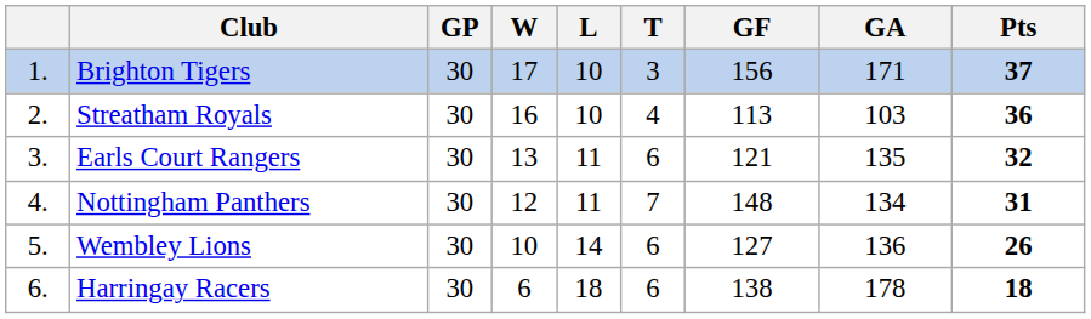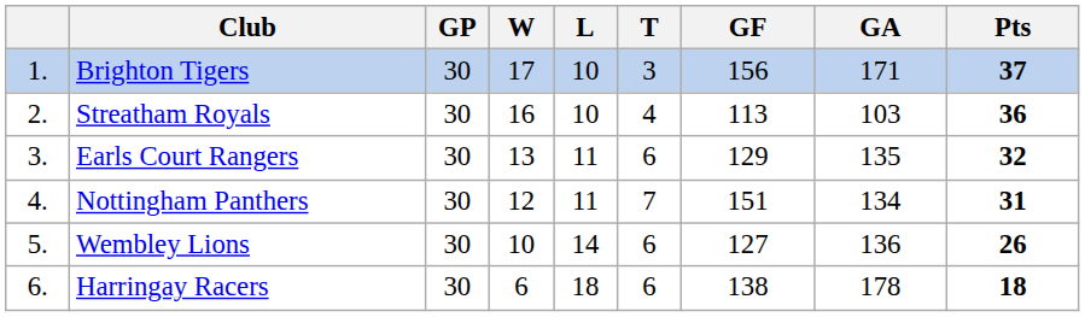 <table class="wikitable">
 <tr>
 <th width="30"></th>
 <th width="200">Club</th>
 <th width="30">GP</th>
 <th width="30">W</th>
 <th width="30">L</th>
 <th width="30">T</th>
 <th width="70">GF</th>
 <th width="70">GA</th>
 <th width="70">Pts</th>
 </tr>
 <tr bgcolor="#BCD2EE" align="center">
 <td>1.</td>
 <td align="left"><a href='#'>Brighton Tigers</a></td>
 <td>30</td>
 <td>17</td>
 <td>10</td>
 <td>3</td>
 <td>156</td>
 <td>171</td>
 <td><strong>37</strong></td>
 </tr>
 <tr bgcolor="#FFFFFF" align="center">
 <td>2.</td>
 <td align="left"><a href='#'>Streatham Royals</a></td>
 <td>30</td>
 <td>16</td>
 <td>10</td>
 <td>4</td>
 <td>113</td>
 <td>103</td>
 <td><strong>36</strong></td>
 </tr>
 <tr bgcolor="#FFFFFF" align="center">
 <td>3.</td>
 <td align="left"><a href='#'>Earls Court Rangers</a></td>
 <td>30</td>
 <td>13</td>
 <td>11</td>
 <td>6</td>
-<td>121</td>
+<td>129</td>
 <td>135</td>
 <td><strong>32</strong></td>
 </tr>
 <tr bgcolor="#FFFFFF" align="center">
 <td>4.</td>
 <td align="left"><a href='#'>Nottingham Panthers</a></td>
 <td>30</td>
 <td>12</td>
 <td>11</td>
 <td>7</td>
-<td>148</td>
+<td>151</td>
 <td>134</td>
 <td><strong>31</strong></td>
 </tr>
 <tr bgcolor="#FFFFFF" align="center">
 <td>5.</td>
 <td align="left"><a href='#'>Wembley Lions</a></td>
 <td>30</td>
 <td>10</td>
 <td>14</td>
 <td>6</td>
 <td>127</td>
 <td>136</td>
 <td><strong>26</strong></td>
 </tr>
 <tr bgcolor="#FFFFFF" align="center">
 <td>6.</td>
 <td align="left"><a href='#'>Harringay Racers</a></td>
 <td>30</td>
 <td>6</td>
 <td>18</td>
 <td>6</td>
 <td>138</td>
 <td>178</td>
 <td><strong>18</strong></td>
 </tr>
 </table>
